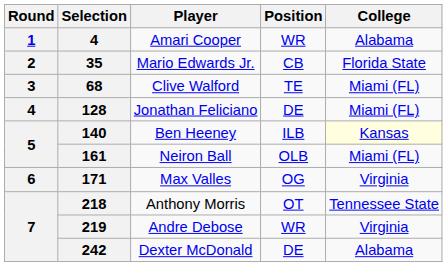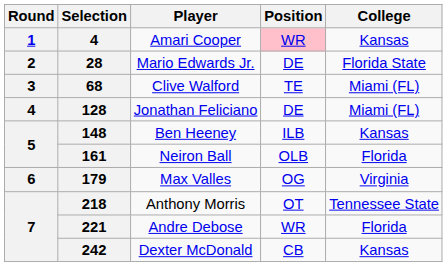 <table class="wikitable" style="font-size: 95%; text-align: center;">
 <tr>
 <th>Round</th>
 <th>Selection</th>
 <th>Player</th>
 <th>Position</th>
 <th>College</th>
 </tr>
 <tr>
 <th><a href='#'>1</a></th>
 <th>4</th>
 <td><a href='#'>Amari Cooper</a></td>
-<td><a href='#'>WR</a></td>
-<td><a href='#'>Alabama</a></td>
+<td style="background: pink;"><a href='#'>WR</a></td>
+<td><a href='#'>Kansas</a></td>
 </tr>
 <tr>
 <th>2</th>
-<th>35</th>
+<th>28</th>
 <td><a href='#'>Mario Edwards Jr.</a></td>
-<td><a href='#'>CB</a></td>
+<td><a href='#'>DE</a></td>
 <td><a href='#'>Florida State</a></td>
 </tr>
 <tr>
 <th>3</th>
 <th>68</th>
 <td><a href='#'>Clive Walford</a></td>
 <td><a href='#'>TE</a></td>
 <td><a href='#'>Miami (FL)</a></td>
 </tr>
 <tr>
 <th>4</th>
 <th>128</th>
 <td><a href='#'>Jonathan Feliciano</a></td>
 <td><a href='#'>DE</a></td>
 <td><a href='#'>Miami (FL)</a></td>
 </tr>
 <tr>
 <th rowspan=2>5</th>
-<th>140</th>
+<th>148</th>
 <td><a href='#'>Ben Heeney</a></td>
 <td><a href='#'>ILB</a></td>
-<td style="background: lightyellow;"><a href='#'>Kansas</a></td>
+<td><a href='#'>Kansas</a></td>
 </tr>
 <tr>
 <th>161</th>
 <td><a href='#'>Neiron Ball</a></td>
 <td><a href='#'>OLB</a></td>
-<td><a href='#'>Miami (FL)</a></td>
+<td><a href='#'>Florida</a></td>
 </tr>
 <tr>
 <th>6</th>
-<th>171</th>
+<th>179</th>
 <td><a href='#'>Max Valles</a></td>
 <td><a href='#'>OG</a></td>
 <td><a href='#'>Virginia</a></td>
 </tr>
 <tr>
 <th rowspan=3>7</th>
 <th>218</th>
 <td>Anthony Morris</td>
 <td><a href='#'>OT</a></td>
 <td><a href='#'>Tennessee State</a></td>
 </tr>
 <tr>
-<th>219</th>
+<th>221</th>
 <td><a href='#'>Andre Debose</a></td>
 <td><a href='#'>WR</a></td>
-<td><a href='#'>Virginia</a></td>
+<td><a href='#'>Florida</a></td>
 </tr>
 <tr>
 <th>242</th>
 <td><a href='#'>Dexter McDonald</a></td>
-<td><a href='#'>DE</a></td>
-<td><a href='#'>Alabama</a></td>
+<td><a href='#'>CB</a></td>
+<td><a href='#'>Kansas</a></td>
 </tr>
 </table>
